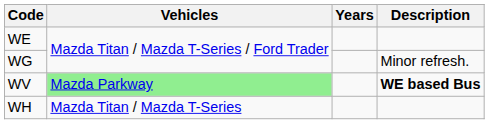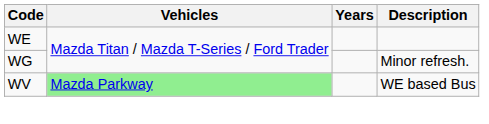 <table class="wikitable">
 <tr>
 <th>Code</th>
 <th>Vehicles</th>
 <th>Years</th>
 <th>Description</th>
 </tr>
 <tr>
 <td>WE</td>
 <td rowspan="2"><a href='#'>Mazda Titan</a> / <a href='#'>Mazda T-Series</a> / <a href='#'>Ford Trader</a></td>
 <td></td>
 <td></td>
 </tr>
 <tr>
 <td>WG</td>
 <td></td>
 <td>Minor refresh.</td>
 </tr>
 <tr>
 <td>WV</td>
 <td style="background: lightgreen;"><a href='#'>Mazda Parkway</a></td>
 <td></td>
-<td><strong>WE based Bus</strong></td>
-</tr>
-<tr>
-<td>WH</td>
-<td><a href='#'>Mazda Titan</a> / <a href='#'>Mazda T-Series</a></td>
-<td></td>
-<td></td>
+<td>WE based Bus</td>
 </tr>
 </table>
